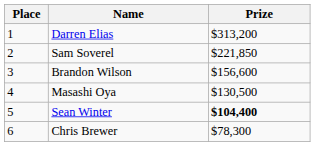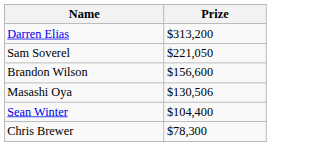 <table class="wikitable">
 <tr>
-<th width="50">Place</th>
 <th width="200">Name</th>
 <th width="125">Prize</th>
 </tr>
 <tr>
-<td>1</td>
 <td> <a href='#'>Darren Elias</a></td>
 <td>$313,200</td>
 </tr>
 <tr>
-<td>2</td>
 <td> Sam Soverel</td>
-<td>$221,850</td>
+<td>$221,050</td>
 </tr>
 <tr>
-<td>3</td>
 <td> Brandon Wilson</td>
 <td>$156,600</td>
 </tr>
 <tr>
-<td>4</td>
 <td> Masashi Oya</td>
-<td>$130,500</td>
+<td>$130,506</td>
 </tr>
 <tr>
-<td>5</td>
 <td> <a href='#'>Sean Winter</a></td>
-<td><strong>$104,400</strong></td>
+<td>$104,400</td>
 </tr>
 <tr>
-<td>6</td>
 <td> Chris Brewer</td>
 <td>$78,300</td>
 </tr>
 </table>
